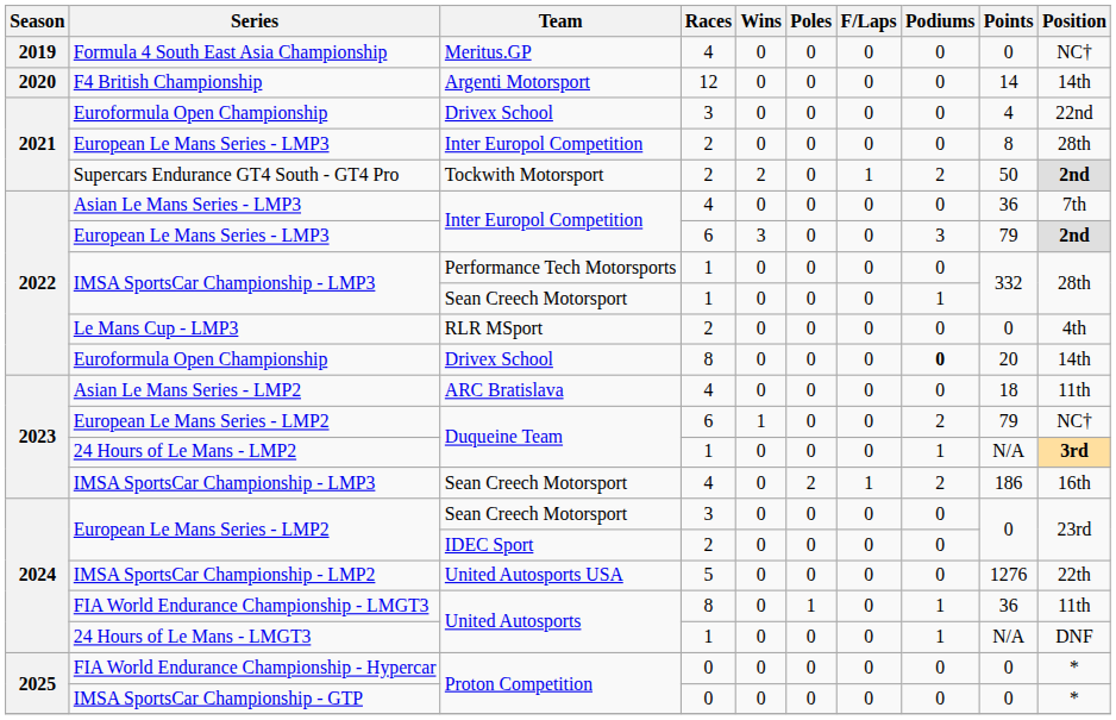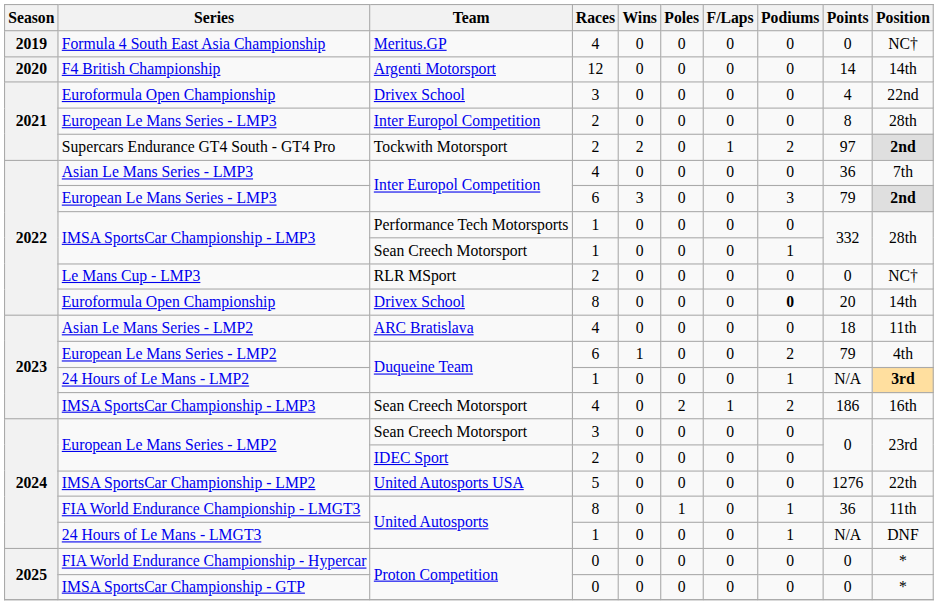 <table class="wikitable" style="font-size: 90%; text-align:center">
 <tr>
 <th>Season</th>
 <th>Series</th>
 <th>Team</th>
 <th>Races</th>
 <th>Wins</th>
 <th>Poles</th>
 <th>F/Laps</th>
 <th>Podiums</th>
 <th>Points</th>
 <th>Position</th>
 </tr>
 <tr>
 <th>2019</th>
 <td align=left><a href='#'>Formula 4 South East Asia Championship</a></td>
 <td align=left><a href='#'>Meritus.GP</a></td>
 <td>4</td>
 <td>0</td>
 <td>0</td>
 <td>0</td>
 <td>0</td>
 <td>0</td>
 <td>NC†</td>
 </tr>
 <tr>
 <th>2020</th>
 <td align=left><a href='#'>F4 British Championship</a></td>
 <td align=left><a href='#'>Argenti Motorsport</a></td>
 <td>12</td>
 <td>0</td>
 <td>0</td>
 <td>0</td>
 <td>0</td>
 <td>14</td>
 <td>14th</td>
 </tr>
 <tr>
 <th rowspan=3>2021</th>
 <td align=left><a href='#'>Euroformula Open Championship</a></td>
 <td align=left><a href='#'>Drivex School</a></td>
 <td>3</td>
 <td>0</td>
 <td>0</td>
 <td>0</td>
 <td>0</td>
 <td>4</td>
 <td>22nd</td>
 </tr>
 <tr>
 <td align=left><a href='#'>European Le Mans Series - LMP3</a></td>
 <td align=left><a href='#'>Inter Europol Competition</a></td>
 <td>2</td>
 <td>0</td>
 <td>0</td>
 <td>0</td>
 <td>0</td>
 <td>8</td>
 <td>28th</td>
 </tr>
 <tr>
 <td align=left>Supercars Endurance GT4 South - GT4 Pro</td>
 <td align=left>Tockwith Motorsport</td>
 <td>2</td>
 <td>2</td>
 <td>0</td>
 <td>1</td>
 <td>2</td>
-<td>50</td>
+<td>97</td>
 <td style="background:#DFDFDF;"><strong>2nd</strong></td>
 </tr>
 <tr>
 <th rowspan="6">2022</th>
 <td align=left><a href='#'>Asian Le Mans Series - LMP3</a></td>
 <td align=left rowspan="2"><a href='#'>Inter Europol Competition</a></td>
 <td>4</td>
 <td>0</td>
 <td>0</td>
 <td>0</td>
 <td>0</td>
 <td>36</td>
 <td>7th</td>
 </tr>
 <tr>
 <td align=left><a href='#'>European Le Mans Series - LMP3</a></td>
 <td>6</td>
 <td>3</td>
 <td>0</td>
 <td>0</td>
 <td>3</td>
 <td>79</td>
 <td style="background:#DFDFDF;"><strong>2nd</strong></td>
 </tr>
 <tr>
 <td rowspan="2" align="left"><a href='#'>IMSA SportsCar Championship - LMP3</a></td>
 <td align=left>Performance Tech Motorsports</td>
 <td>1</td>
 <td>0</td>
 <td>0</td>
 <td>0</td>
 <td>0</td>
 <td rowspan="2">332</td>
 <td rowspan="2">28th</td>
 </tr>
 <tr>
 <td align=left>Sean Creech Motorsport</td>
 <td>1</td>
 <td>0</td>
 <td>0</td>
 <td>0</td>
 <td>1</td>
 </tr>
 <tr>
 <td align=left><a href='#'>Le Mans Cup - LMP3</a></td>
 <td align=left>RLR MSport</td>
 <td>2</td>
 <td>0</td>
 <td>0</td>
 <td>0</td>
 <td>0</td>
 <td>0</td>
-<td>4th</td>
+<td>NC†</td>
 </tr>
 <tr>
 <td align=left><a href='#'>Euroformula Open Championship</a></td>
 <td align=left><a href='#'>Drivex School</a></td>
 <td>8</td>
 <td>0</td>
 <td>0</td>
 <td>0</td>
 <td><strong>0</strong></td>
 <td>20</td>
 <td>14th</td>
 </tr>
 <tr>
 <th rowspan="4">2023</th>
 <td align="left"><a href='#'>Asian Le Mans Series - LMP2</a></td>
 <td align="left"><a href='#'>ARC Bratislava</a></td>
 <td>4</td>
 <td>0</td>
 <td>0</td>
 <td>0</td>
 <td>0</td>
 <td>18</td>
 <td>11th</td>
 </tr>
 <tr>
 <td align=left><a href='#'>European Le Mans Series - LMP2</a></td>
 <td rowspan="2" align="left"><a href='#'>Duqueine Team</a></td>
 <td>6</td>
 <td>1</td>
 <td>0</td>
 <td>0</td>
 <td>2</td>
 <td>79</td>
-<td>NC†</td>
+<td>4th</td>
 </tr>
 <tr>
 <td align=left><a href='#'>24 Hours of Le Mans - LMP2</a></td>
 <td>1</td>
 <td>0</td>
 <td>0</td>
 <td>0</td>
 <td>1</td>
 <td>N/A</td>
 <td style="background:#FFDF9F;"><strong>3rd</strong></td>
 </tr>
 <tr>
 <td align="left"><a href='#'>IMSA SportsCar Championship - LMP3</a></td>
 <td align="left">Sean Creech Motorsport</td>
 <td>4</td>
 <td>0</td>
 <td>2</td>
 <td>1</td>
 <td>2</td>
 <td>186</td>
 <td>16th</td>
 </tr>
 <tr>
 <th rowspan="5">2024</th>
 <td rowspan="2" align="left"><a href='#'>European Le Mans Series - LMP2</a></td>
 <td align="left">Sean Creech Motorsport</td>
 <td>3</td>
 <td>0</td>
 <td>0</td>
 <td>0</td>
 <td>0</td>
 <td rowspan="2">0</td>
 <td rowspan="2">23rd</td>
 </tr>
 <tr>
 <td align=left><a href='#'>IDEC Sport</a></td>
 <td>2</td>
 <td>0</td>
 <td>0</td>
 <td>0</td>
 <td>0</td>
 </tr>
 <tr>
 <td align=left><a href='#'>IMSA SportsCar Championship - LMP2</a></td>
 <td align=left><a href='#'>United Autosports USA</a></td>
 <td>5</td>
 <td>0</td>
 <td>0</td>
 <td>0</td>
 <td>0</td>
 <td>1276</td>
 <td>22th</td>
 </tr>
 <tr>
 <td align=left><a href='#'>FIA World Endurance Championship - LMGT3</a></td>
 <td align=left rowspan="2"><a href='#'>United Autosports</a></td>
 <td>8</td>
 <td>0</td>
 <td>1</td>
 <td>0</td>
 <td>1</td>
 <td>36</td>
 <td>11th</td>
 </tr>
 <tr>
 <td align=left><a href='#'>24 Hours of Le Mans - LMGT3</a></td>
 <td>1</td>
 <td>0</td>
 <td>0</td>
 <td>0</td>
 <td>1</td>
 <td>N/A</td>
 <td>DNF</td>
 </tr>
 <tr>
 <th rowspan="2">2025</th>
 <td align=left><a href='#'>FIA World Endurance Championship - Hypercar</a></td>
 <td rowspan="2" align="left"><a href='#'>Proton Competition</a></td>
 <td>0</td>
 <td>0</td>
 <td>0</td>
 <td>0</td>
 <td>0</td>
 <td>0</td>
 <td>*</td>
 </tr>
 <tr>
 <td align=left><a href='#'>IMSA SportsCar Championship - GTP</a></td>
 <td>0</td>
 <td>0</td>
 <td>0</td>
 <td>0</td>
 <td>0</td>
 <td>0</td>
 <td>*</td>
 </tr>
 <tr>
 </tr>
 </table>
